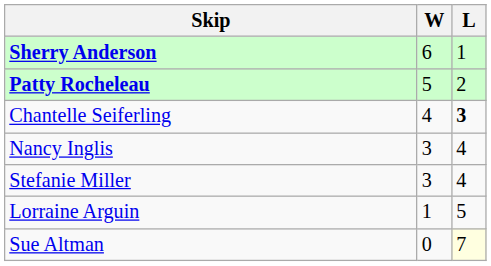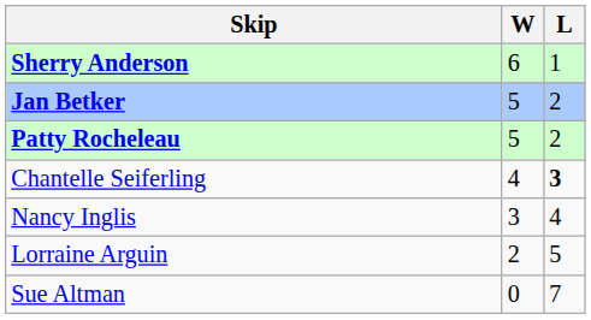 <table class="wikitable">
 <tr>
 <th bgcolor="#efefef" width="320">Skip</th>
 <th bgcolor="#efefef" width="20">W</th>
 <th bgcolor="#efefef" width="20">L</th>
 </tr>
 <tr bgcolor="#ccffcc">
 <td><strong><a href='#'>Sherry Anderson</a></strong></td>
 <td>6</td>
 <td>1</td>
+</tr>
+<tr bgcolor="#aac9fc">
+<td><strong><a href='#'>Jan Betker</a></strong></td>
+<td>5</td>
+<td>2</td>
 </tr>
 <tr bgcolor="#ccffcc">
 <td><strong><a href='#'>Patty Rocheleau</a></strong></td>
 <td>5</td>
 <td>2</td>
 </tr>
 <tr>
 <td><a href='#'>Chantelle Seiferling</a></td>
 <td>4</td>
 <td><strong>3</strong></td>
 </tr>
 <tr>
 <td><a href='#'>Nancy Inglis</a></td>
 <td>3</td>
 <td>4</td>
 </tr>
 <tr>
-<td><a href='#'>Stefanie Miller</a></td>
-<td>3</td>
-<td>4</td>
-</tr>
-<tr>
 <td><a href='#'>Lorraine Arguin</a></td>
-<td>1</td>
+<td>2</td>
 <td>5</td>
 </tr>
 <tr>
 <td><a href='#'>Sue Altman</a></td>
 <td>0</td>
-<td style="background: lightyellow;">7</td>
+<td>7</td>
 </tr>
 </table>
